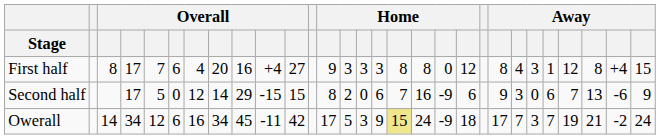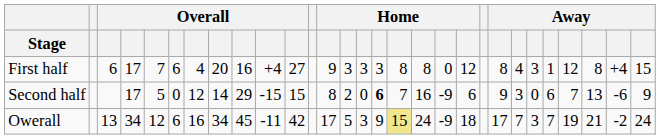 <table class="wikitable" style="text-align: right;">
 <tr>
 <th rawspan=2></th>
 <th rawspan=2></th>
 <th colspan=9>Overall</th>
 <th rawspan=1></th>
 <th colspan=8>Home</th>
 <th rawspan=1></th>
 <th colspan=8>Away</th>
 </tr>
 <tr>
 <th>Stage</th>
 <th></th>
 <th></th>
 <th></th>
 <th></th>
 <th></th>
 <th></th>
 <th></th>
 <th></th>
 <th></th>
 <th></th>
 <th></th>
 <th></th>
 <th></th>
 <th></th>
 <th></th>
 <th></th>
 <th></th>
 <th></th>
 <th></th>
 <th></th>
 <th></th>
 <th></th>
 <th></th>
 <th></th>
 <th></th>
 <th></th>
 <th></th>
 <th></th>
 </tr>
 <tr>
 <td align="left">First half</td>
 <td></td>
-<td>8</td>
+<td>6</td>
 <td>17</td>
 <td>7</td>
 <td>6</td>
 <td>4</td>
 <td>20</td>
 <td>16</td>
 <td>+4</td>
 <td>27</td>
 <td></td>
 <td>9</td>
 <td>3</td>
 <td>3</td>
 <td>3</td>
 <td>8</td>
 <td>8</td>
 <td>0</td>
 <td>12</td>
 <td></td>
 <td>8</td>
 <td>4</td>
 <td>3</td>
 <td>1</td>
 <td>12</td>
 <td>8</td>
 <td>+4</td>
 <td>15</td>
 </tr>
 <tr>
 <td align="left">Second half</td>
 <td></td>
 <td></td>
 <td>17</td>
 <td>5</td>
 <td>0</td>
 <td>12</td>
 <td>14</td>
 <td>29</td>
 <td>-15</td>
 <td>15</td>
 <td></td>
 <td>8</td>
 <td>2</td>
 <td>0</td>
-<td>6</td>
+<td><strong>6</strong></td>
 <td>7</td>
 <td>16</td>
 <td>-9</td>
 <td>6</td>
 <td></td>
 <td>9</td>
 <td>3</td>
 <td>0</td>
 <td>6</td>
 <td>7</td>
 <td>13</td>
 <td>-6</td>
 <td>9</td>
 </tr>
 <tr>
 <td align="left">Owerall</td>
 <td></td>
-<td>14</td>
+<td>13</td>
 <td>34</td>
 <td>12</td>
 <td>6</td>
 <td>16</td>
 <td>34</td>
 <td>45</td>
 <td>-11</td>
 <td>42</td>
 <td></td>
 <td>17</td>
 <td>5</td>
 <td>3</td>
 <td>9</td>
 <td style="background: khaki;">15</td>
 <td>24</td>
 <td>-9</td>
 <td>18</td>
 <td></td>
 <td>17</td>
 <td>7</td>
 <td>3</td>
 <td>7</td>
 <td>19</td>
 <td>21</td>
 <td>-2</td>
 <td>24</td>
 </tr>
 </table>
